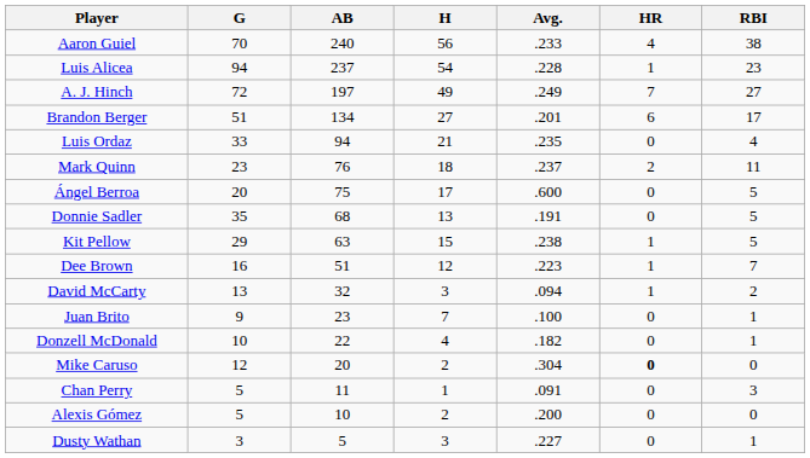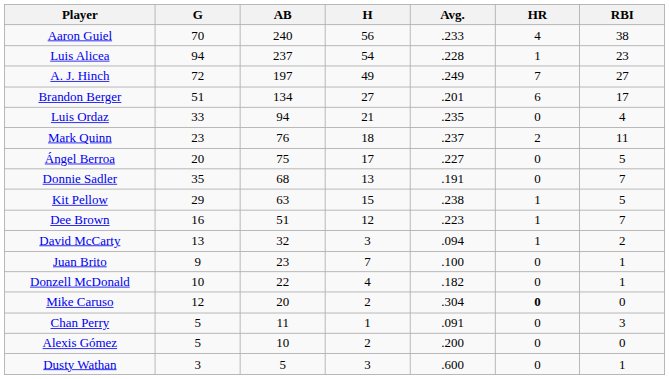 <table class="wikitable sortable">
 <tr>
 <th bgcolor="#DDDDFF" width="16%">Player</th>
 <th bgcolor="#DDDDFF" width="9%">G</th>
 <th bgcolor="#DDDDFF" width="9%">AB</th>
 <th bgcolor="#DDDDFF" width="9%">H</th>
 <th bgcolor="#DDDDFF" width="9%">Avg.</th>
 <th bgcolor="#DDDDFF" width="9%">HR</th>
 <th bgcolor="#DDDDFF" width="9%">RBI</th>
 </tr>
 <tr align="center">
 <td><a href='#'>Aaron Guiel</a></td>
 <td>70</td>
 <td>240</td>
 <td>56</td>
 <td>.233</td>
 <td>4</td>
 <td>38</td>
 </tr>
 <tr align=center>
 <td><a href='#'>Luis Alicea</a></td>
 <td>94</td>
 <td>237</td>
 <td>54</td>
 <td>.228</td>
 <td>1</td>
 <td>23</td>
 </tr>
 <tr align=center>
 <td><a href='#'>A. J. Hinch</a></td>
 <td>72</td>
 <td>197</td>
 <td>49</td>
 <td>.249</td>
 <td>7</td>
 <td>27</td>
 </tr>
 <tr align=center>
 <td><a href='#'>Brandon Berger</a></td>
 <td>51</td>
 <td>134</td>
 <td>27</td>
 <td>.201</td>
 <td>6</td>
 <td>17</td>
 </tr>
 <tr align=center>
 <td><a href='#'>Luis Ordaz</a></td>
 <td>33</td>
 <td>94</td>
 <td>21</td>
 <td>.235</td>
 <td>0</td>
 <td>4</td>
 </tr>
 <tr align=center>
 <td><a href='#'>Mark Quinn</a></td>
 <td>23</td>
 <td>76</td>
 <td>18</td>
 <td>.237</td>
 <td>2</td>
 <td>11</td>
 </tr>
 <tr align=center>
 <td><a href='#'>Ángel Berroa</a></td>
 <td>20</td>
 <td>75</td>
 <td>17</td>
-<td>.600</td>
+<td>.227</td>
 <td>0</td>
 <td>5</td>
 </tr>
 <tr align=center>
 <td><a href='#'>Donnie Sadler</a></td>
 <td>35</td>
 <td>68</td>
 <td>13</td>
 <td>.191</td>
 <td>0</td>
-<td>5</td>
+<td>7</td>
 </tr>
 <tr align=center>
 <td><a href='#'>Kit Pellow</a></td>
 <td>29</td>
 <td>63</td>
 <td>15</td>
 <td>.238</td>
 <td>1</td>
 <td>5</td>
 </tr>
 <tr align=center>
 <td><a href='#'>Dee Brown</a></td>
 <td>16</td>
 <td>51</td>
 <td>12</td>
 <td>.223</td>
 <td>1</td>
 <td>7</td>
 </tr>
 <tr align=center>
 <td><a href='#'>David McCarty</a></td>
 <td>13</td>
 <td>32</td>
 <td>3</td>
 <td>.094</td>
 <td>1</td>
 <td>2</td>
 </tr>
 <tr align=center>
 <td><a href='#'>Juan Brito</a></td>
 <td>9</td>
 <td>23</td>
 <td>7</td>
 <td>.100</td>
 <td>0</td>
 <td>1</td>
 </tr>
 <tr align=center>
 <td><a href='#'>Donzell McDonald</a></td>
 <td>10</td>
 <td>22</td>
 <td>4</td>
 <td>.182</td>
 <td>0</td>
 <td>1</td>
 </tr>
 <tr align=center>
 <td><a href='#'>Mike Caruso</a></td>
 <td>12</td>
 <td>20</td>
 <td>2</td>
 <td>.304</td>
 <td><strong>0</strong></td>
 <td>0</td>
 </tr>
 <tr align=center>
 <td><a href='#'>Chan Perry</a></td>
 <td>5</td>
 <td>11</td>
 <td>1</td>
 <td>.091</td>
 <td>0</td>
 <td>3</td>
 </tr>
 <tr align=center>
 <td><a href='#'>Alexis Gómez</a></td>
 <td>5</td>
 <td>10</td>
 <td>2</td>
 <td>.200</td>
 <td>0</td>
 <td>0</td>
 </tr>
 <tr align=center>
 <td><a href='#'>Dusty Wathan</a></td>
 <td>3</td>
 <td>5</td>
 <td>3</td>
-<td>.227</td>
+<td>.600</td>
 <td>0</td>
 <td>1</td>
 </tr>
 </table>
